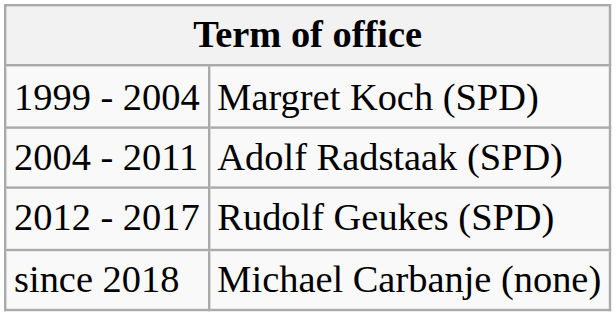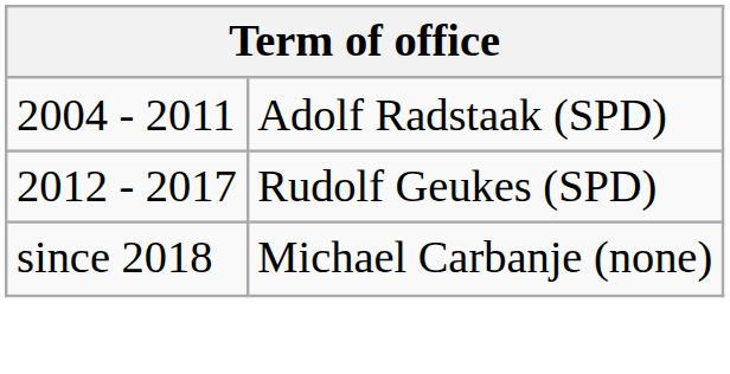 <table class="wikitable">
 <tr>
 <th colspan="2">Term of office</th>
-</tr>
-<tr>
-<td>1999 - 2004</td>
-<td>Margret Koch (SPD)</td>
 </tr>
 <tr>
 <td>2004 - 2011</td>
 <td>Adolf Radstaak (SPD)</td>
 </tr>
 <tr>
 <td>2012 - 2017</td>
 <td>Rudolf Geukes (SPD)</td>
 </tr>
 <tr>
 <td>since 2018</td>
 <td>Michael Carbanje (none)</td>
 </tr>
 </table>
